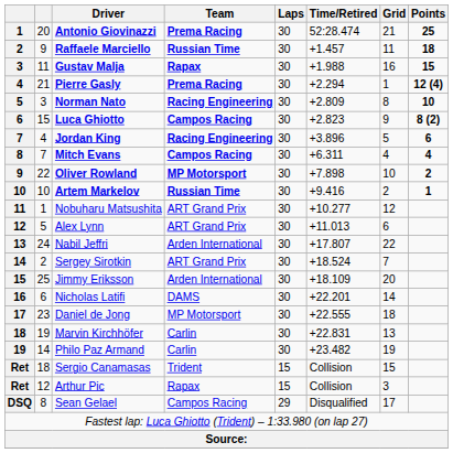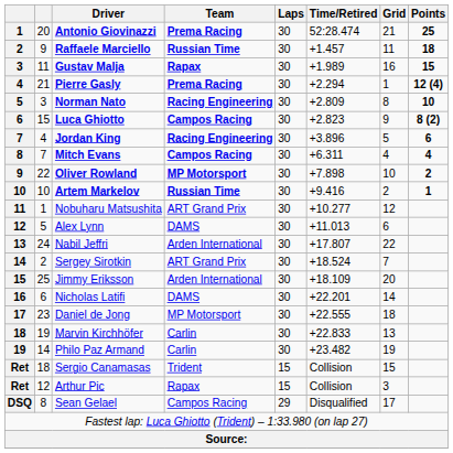 <table class="wikitable" style="font-size:85%">
 <tr>
 <th></th>
 <th></th>
 <th>Driver</th>
 <th>Team</th>
 <th>Laps</th>
 <th>Time/Retired</th>
 <th>Grid</th>
 <th>Points</th>
 </tr>
 <tr>
 <th>1</th>
 <td align="center">20</td>
 <td> <strong><a href='#'>Antonio Giovinazzi</a></strong></td>
 <td><strong><a href='#'>Prema Racing</a></strong></td>
 <td>30</td>
 <td>52:28.474</td>
 <td>21</td>
 <td align="center"><strong>25</strong></td>
 </tr>
 <tr>
 <th>2</th>
 <td align="center">9</td>
 <td> <strong><a href='#'>Raffaele Marciello</a></strong></td>
 <td><strong><a href='#'>Russian Time</a></strong></td>
 <td>30</td>
 <td>+1.457</td>
 <td>11</td>
 <td align="center"><strong>18</strong></td>
 </tr>
 <tr>
 <th>3</th>
 <td align="center">11</td>
 <td> <strong><a href='#'>Gustav Malja</a></strong></td>
 <td><strong><a href='#'>Rapax</a></strong></td>
 <td>30</td>
-<td>+1.988</td>
+<td>+1.989</td>
 <td>16</td>
 <td align="center"><strong>15</strong></td>
 </tr>
 <tr>
 <th>4</th>
 <td align="center">21</td>
 <td> <strong><a href='#'>Pierre Gasly</a></strong></td>
 <td><strong><a href='#'>Prema Racing</a></strong></td>
 <td>30</td>
 <td>+2.294</td>
 <td>1</td>
 <td align="center"><strong>12 (4)</strong></td>
 </tr>
 <tr>
 <th>5</th>
 <td align="center">3</td>
 <td> <strong><a href='#'>Norman Nato</a></strong></td>
 <td><strong><a href='#'>Racing Engineering</a></strong></td>
 <td>30</td>
 <td>+2.809</td>
 <td>8</td>
 <td align="center"><strong>10</strong></td>
 </tr>
 <tr>
 <th>6</th>
 <td align="center">15</td>
 <td> <strong><a href='#'>Luca Ghiotto</a></strong></td>
 <td><strong><a href='#'>Campos Racing</a></strong></td>
 <td>30</td>
 <td>+2.823</td>
 <td>9</td>
 <td align="center"><strong>8 (2)</strong></td>
 </tr>
 <tr>
 <th>7</th>
 <td align="center">4</td>
 <td> <strong><a href='#'>Jordan King</a></strong></td>
 <td><strong><a href='#'>Racing Engineering</a></strong></td>
 <td>30</td>
 <td>+3.896</td>
 <td>5</td>
 <td align="center"><strong>6</strong></td>
 </tr>
 <tr>
 <th>8</th>
 <td align="center">7</td>
 <td> <strong><a href='#'>Mitch Evans</a></strong></td>
 <td><strong><a href='#'>Campos Racing</a></strong></td>
 <td>30</td>
 <td>+6.311</td>
 <td>4</td>
 <td align="center"><strong>4</strong></td>
 </tr>
 <tr>
 <th>9</th>
 <td align="center">22</td>
 <td> <strong><a href='#'>Oliver Rowland</a></strong></td>
 <td><strong><a href='#'>MP Motorsport</a></strong></td>
 <td>30</td>
 <td>+7.898</td>
 <td>10</td>
 <td align="center"><strong>2</strong></td>
 </tr>
 <tr>
 <th>10</th>
 <td align="center">10</td>
 <td> <strong><a href='#'>Artem Markelov</a></strong></td>
 <td><strong><a href='#'>Russian Time</a></strong></td>
 <td>30</td>
 <td>+9.416</td>
 <td>2</td>
 <td align="center"><strong>1</strong></td>
 </tr>
 <tr>
 <th>11</th>
 <td align="center">1</td>
 <td> <a href='#'>Nobuharu Matsushita</a></td>
 <td><a href='#'>ART Grand Prix</a></td>
 <td>30</td>
 <td>+10.277</td>
 <td>12</td>
 <td></td>
 </tr>
 <tr>
 <th>12</th>
 <td align="center">5</td>
 <td> <a href='#'>Alex Lynn</a></td>
-<td><a href='#'>ART Grand Prix</a></td>
+<td><a href='#'>DAMS</a></td>
 <td>30</td>
 <td>+11.013</td>
 <td>6</td>
 <td></td>
 </tr>
 <tr>
 <th>13</th>
 <td align="center">24</td>
 <td> <a href='#'>Nabil Jeffri</a></td>
 <td><a href='#'>Arden International</a></td>
 <td>30</td>
 <td>+17.807</td>
 <td>22</td>
 <td></td>
 </tr>
 <tr>
 <th>14</th>
 <td align="center">2</td>
 <td> <a href='#'>Sergey Sirotkin</a></td>
 <td><a href='#'>ART Grand Prix</a></td>
 <td>30</td>
 <td>+18.524</td>
 <td>7</td>
 <td></td>
 </tr>
 <tr>
 <th>15</th>
 <td align="center">25</td>
 <td> <a href='#'>Jimmy Eriksson</a></td>
 <td><a href='#'>Arden International</a></td>
 <td>30</td>
 <td>+18.109</td>
 <td>20</td>
 <td></td>
 </tr>
 <tr>
 <th>16</th>
 <td align="center">6</td>
 <td> <a href='#'>Nicholas Latifi</a></td>
 <td><a href='#'>DAMS</a></td>
 <td>30</td>
 <td>+22.201</td>
 <td>14</td>
 <td></td>
 </tr>
 <tr>
 <th>17</th>
 <td align="center">23</td>
 <td> <a href='#'>Daniel de Jong</a></td>
 <td><a href='#'>MP Motorsport</a></td>
 <td>30</td>
 <td>+22.555</td>
 <td>18</td>
 <td></td>
 </tr>
 <tr>
 <th>18</th>
 <td align="center">19</td>
 <td> <a href='#'>Marvin Kirchhöfer</a></td>
 <td><a href='#'>Carlin</a></td>
 <td>30</td>
-<td>+22.831</td>
+<td>+22.833</td>
 <td>13</td>
 <td></td>
 </tr>
 <tr>
 <th>19</th>
 <td align="center">14</td>
 <td> <a href='#'>Philo Paz Armand</a></td>
 <td><a href='#'>Carlin</a></td>
 <td>30</td>
 <td>+23.482</td>
 <td>19</td>
 <td></td>
 </tr>
 <tr>
 <th>Ret</th>
 <td align="center">18</td>
 <td> <a href='#'>Sergio Canamasas</a></td>
 <td><a href='#'>Trident</a></td>
 <td>15</td>
 <td>Collision</td>
 <td>15</td>
 <td></td>
 </tr>
 <tr>
 <th>Ret</th>
 <td align="center">12</td>
 <td> <a href='#'>Arthur Pic</a></td>
 <td><a href='#'>Rapax</a></td>
 <td>15</td>
 <td>Collision</td>
 <td>3</td>
 <td></td>
 </tr>
 <tr>
 <th>DSQ</th>
 <td align="center">8</td>
 <td> <a href='#'>Sean Gelael</a></td>
 <td><a href='#'>Campos Racing</a></td>
 <td>29</td>
 <td>Disqualified</td>
 <td>17</td>
 <td></td>
 </tr>
 <tr>
 <td colspan="8" align="center"><em>Fastest lap:  <a href='#'>Luca Ghiotto</a> (<a href='#'>Trident</a>) – 1:33.980 (on lap 27)</em></td>
 </tr>
 <tr>
 <th colspan="8">Source:</th>
 </tr>
 <tr>
 </tr>
 </table>
